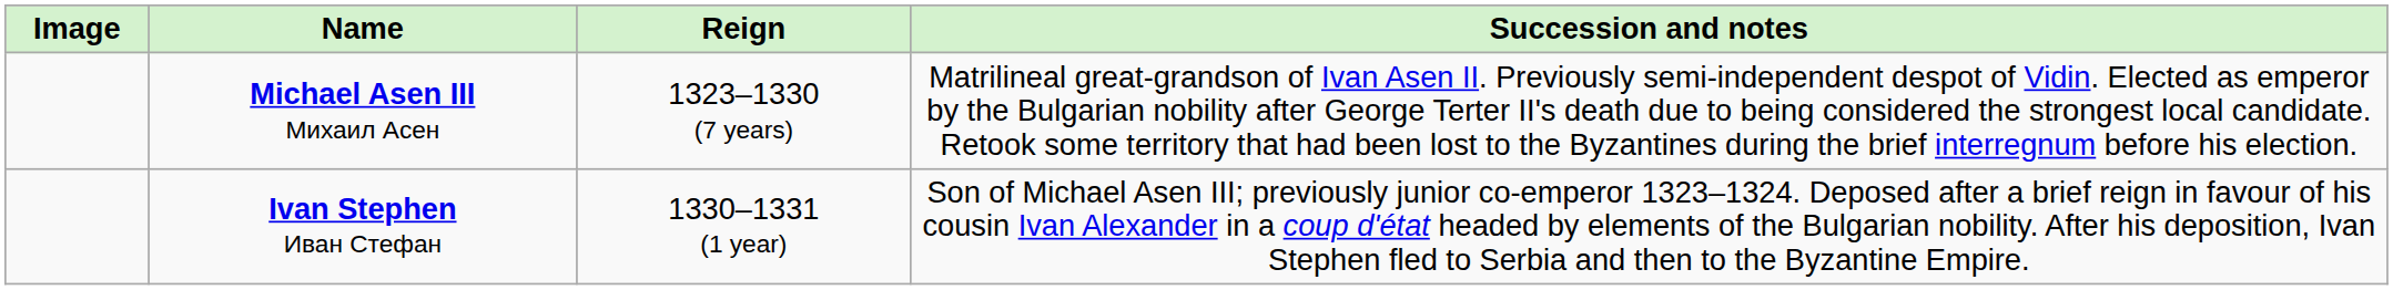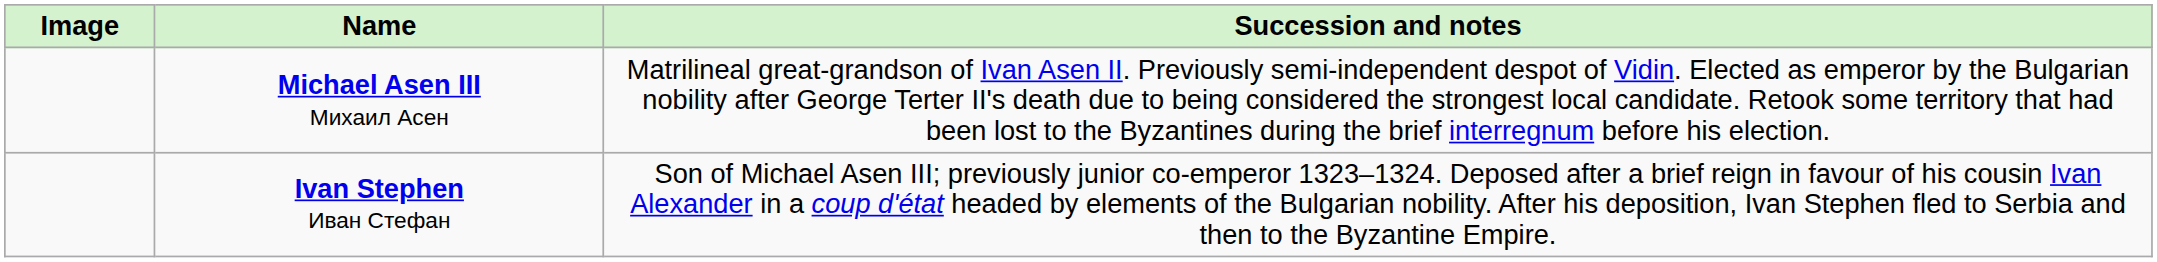 <table class="wikitable" style="width:100%; text-align:center;">
 <tr style="background:#D4F2CE;">
 <th style="background:#D4F2CE; width:6%;">Image</th>
 <th style="background:#D4F2CE; width:18%">Name</th>
-<th style="background:#D4F2CE; width:14%;">Reign</th>
 <th style="background:#D4F2CE; width:62%;">Succession and notes</th>
 </tr>
 <tr>
 <td></td>
 <td><strong><a href='#'>Michael Asen III</a></strong><br><small>Михаил Асен</small></td>
-<td>1323–1330<br><small>(7 years)</small></td>
 <td>Matrilineal great-grandson of <a href='#'>Ivan Asen II</a>. Previously semi-independent despot of <a href='#'>Vidin</a>. Elected as emperor by the Bulgarian nobility after George Terter II's death due to being considered the strongest local candidate. Retook some territory that had been lost to the Byzantines during the brief <a href='#'>interregnum</a> before his election.</td>
 </tr>
 <tr>
 <td></td>
 <td><strong><a href='#'>Ivan Stephen</a></strong><br><small>Иван Стефан</small></td>
-<td>1330–1331<br><small>(1 year)</small></td>
 <td>Son of Michael Asen III; previously junior co-emperor  1323–1324. Deposed after a brief reign in favour of his cousin <a href='#'>Ivan Alexander</a> in a <em><a href='#'>coup d'état</a></em> headed by elements of the Bulgarian nobility. After his deposition, Ivan Stephen fled to Serbia and then to the Byzantine Empire.</td>
 </tr>
 </table>
